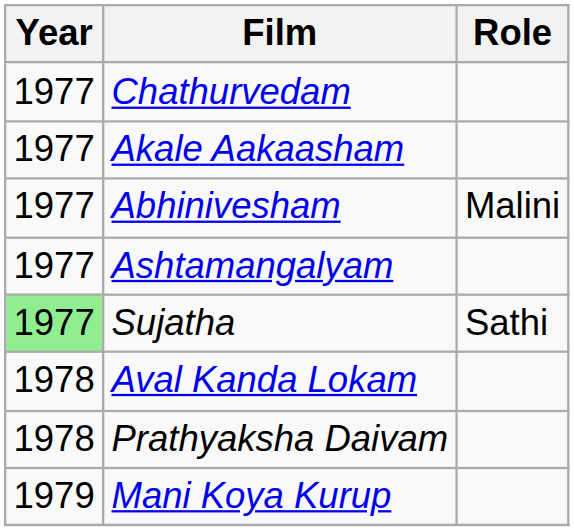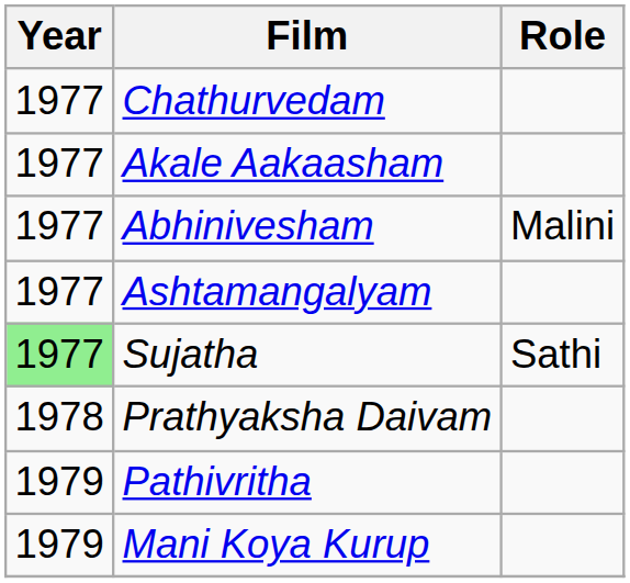 <table class="wikitable sortable">
 <tr>
 <th>Year</th>
 <th>Film</th>
 <th>Role</th>
 </tr>
 <tr>
 <td>1977</td>
 <td><em><a href='#'>Chathurvedam</a></em></td>
 <td></td>
 </tr>
 <tr>
 <td>1977</td>
 <td><em><a href='#'>Akale Aakaasham</a></em></td>
 <td></td>
 </tr>
 <tr>
 <td>1977</td>
 <td><em><a href='#'>Abhinivesham</a></em></td>
 <td>Malini</td>
 </tr>
 <tr>
 <td>1977</td>
 <td><em><a href='#'>Ashtamangalyam</a></em></td>
 <td></td>
 </tr>
 <tr>
 <td style="background: lightgreen;">1977</td>
 <td><em>Sujatha</em></td>
 <td>Sathi</td>
 </tr>
 <tr>
 <td>1978</td>
-<td><em><a href='#'>Aval Kanda Lokam</a></em></td>
+<td><em>Prathyaksha Daivam</em></td>
 <td></td>
 </tr>
 <tr>
-<td>1978</td>
-<td><em>Prathyaksha Daivam</em></td>
+<td>1979</td>
+<td><em><a href='#'>Pathivritha</a></em></td>
 <td></td>
 </tr>
 <tr>
 <td>1979</td>
 <td><em><a href='#'>Mani Koya Kurup</a></em></td>
 <td></td>
 </tr>
 <tr>
 </tr>
 </table>
